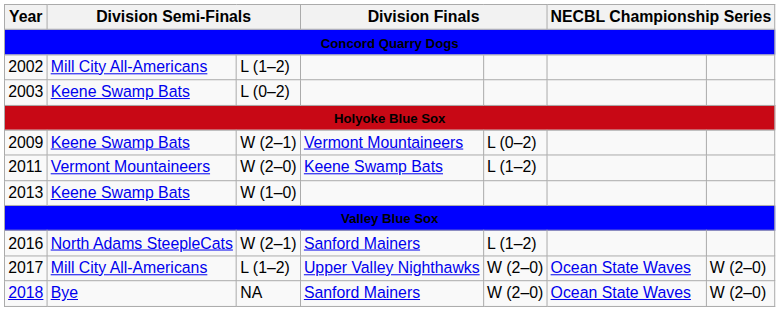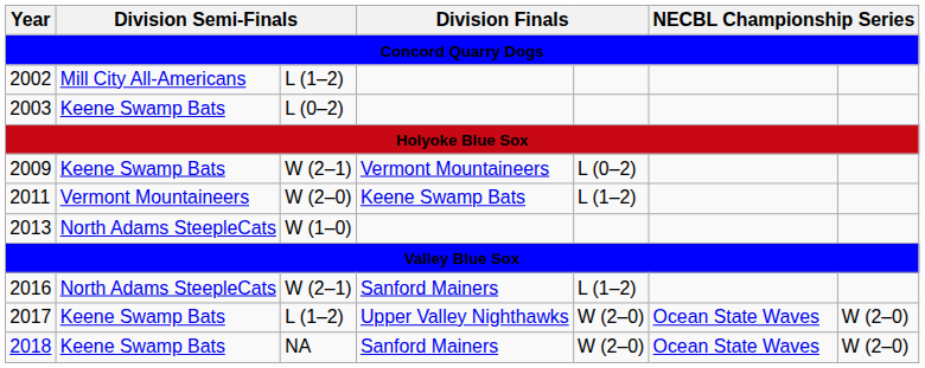 <table class="wikitable">
 <tr>
 <th>Year</th>
 <th colspan=2>Division Semi-Finals</th>
 <th colspan=2>Division Finals</th>
 <th colspan=2>NECBL Championship Series</th>
 </tr>
 <tr>
 <th style="background-color:blue" colspan="7"><span><small>Concord Quarry Dogs</small></span></th>
 </tr>
 <tr>
 <td>2002</td>
 <td><a href='#'>Mill City All-Americans</a></td>
 <td>L (1–2)</td>
 <td></td>
 <td></td>
 <td></td>
 <td></td>
 </tr>
 <tr>
 <td>2003</td>
 <td><a href='#'>Keene Swamp Bats</a></td>
 <td>L (0–2)</td>
 <td></td>
 <td></td>
 <td></td>
 <td></td>
 </tr>
 <tr>
 <th style="background-color:#C80815" colspan="7"><span><small>Holyoke Blue Sox</small></span></th>
 </tr>
 <tr>
 <td>2009</td>
 <td><a href='#'>Keene Swamp Bats</a></td>
 <td>W (2–1)</td>
 <td><a href='#'>Vermont Mountaineers</a></td>
 <td>L (0–2)</td>
 <td></td>
 <td></td>
 </tr>
 <tr>
 <td>2011</td>
 <td><a href='#'>Vermont Mountaineers</a></td>
 <td>W (2–0)</td>
 <td><a href='#'>Keene Swamp Bats</a></td>
 <td>L (1–2)</td>
 <td></td>
 <td></td>
 </tr>
 <tr>
 <td>2013</td>
-<td><a href='#'>Keene Swamp Bats</a></td>
+<td><a href='#'>North Adams SteepleCats</a></td>
 <td>W (1–0)</td>
 <td></td>
 <td></td>
 <td></td>
 <td></td>
 </tr>
 <tr>
 <th style="background-color:blue" colspan="7"><span><small>Valley Blue Sox</small></span></th>
 </tr>
 <tr>
 <td>2016</td>
 <td><a href='#'>North Adams SteepleCats</a></td>
 <td>W (2–1)</td>
 <td><a href='#'>Sanford Mainers</a></td>
 <td>L (1–2)</td>
 <td></td>
 <td></td>
 </tr>
 <tr>
 <td>2017</td>
-<td><a href='#'>Mill City All-Americans</a></td>
+<td><a href='#'>Keene Swamp Bats</a></td>
 <td>L (1–2)</td>
 <td><a href='#'>Upper Valley Nighthawks</a></td>
 <td>W (2–0)</td>
 <td><a href='#'>Ocean State Waves</a></td>
 <td>W (2–0)</td>
 </tr>
 <tr>
 <td><a href='#'>2018</a></td>
-<td><a href='#'>Bye</a></td>
+<td><a href='#'>Keene Swamp Bats</a></td>
 <td>NA</td>
 <td><a href='#'>Sanford Mainers</a></td>
 <td>W (2–0)</td>
 <td><a href='#'>Ocean State Waves</a></td>
 <td>W (2–0)</td>
 </tr>
 </table>
